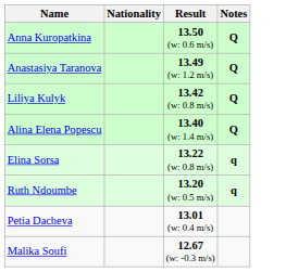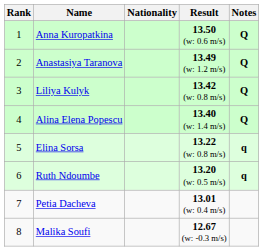 <table class="wikitable sortable" style="text-align:center">
 <tr>
+<th>Rank</th>
 <th>Name</th>
 <th>Nationality</th>
 <th>Result</th>
 <th>Notes</th>
 </tr>
 <tr bgcolor=ccffcc>
+<td>1</td>
 <td align=left><a href='#'>Anna Kuropatkina</a></td>
 <td align=left></td>
 <td><strong>13.50</strong><br><small>(w: 0.6 m/s)</small></td>
 <td><strong>Q</strong></td>
 </tr>
 <tr bgcolor=ccffcc>
+<td>2</td>
 <td align=left><a href='#'>Anastasiya Taranova</a></td>
 <td align=left></td>
 <td><strong>13.49</strong><br><small>(w: 1.2 m/s)</small></td>
 <td><strong>Q</strong></td>
 </tr>
 <tr bgcolor=ccffcc>
+<td>3</td>
 <td align=left><a href='#'>Liliya Kulyk</a></td>
 <td align=left></td>
 <td><strong>13.42</strong><br><small>(w: 0.8 m/s)</small></td>
 <td><strong>Q</strong></td>
 </tr>
 <tr bgcolor=ccffcc>
+<td>4</td>
 <td align=left><a href='#'>Alina Elena Popescu</a></td>
 <td align=left></td>
 <td><strong>13.40</strong><br><small>(w: 1.4 m/s)</small></td>
 <td><strong>Q</strong></td>
 </tr>
 <tr bgcolor=ddffdd>
+<td>5</td>
 <td align=left><a href='#'>Elina Sorsa</a></td>
 <td align=left></td>
 <td><strong>13.22</strong><br><small>(w: 0.8 m/s)</small></td>
 <td><strong>q</strong></td>
 </tr>
 <tr bgcolor=ddffdd>
+<td>6</td>
 <td align=left><a href='#'>Ruth Ndoumbe</a></td>
 <td align=left></td>
 <td><strong>13.20</strong><br><small>(w: 0.5 m/s)</small></td>
 <td><strong>q</strong></td>
 </tr>
 <tr>
+<td>7</td>
 <td align=left><a href='#'>Petia Dacheva</a></td>
 <td align=left></td>
 <td><strong>13.01</strong><br><small>(w: 0.4 m/s)</small></td>
 <td></td>
 </tr>
 <tr>
+<td>8</td>
 <td align=left><a href='#'>Malika Soufi</a></td>
 <td align=left></td>
 <td><strong>12.67</strong><br><small>(w: -0.3 m/s)</small></td>
 <td></td>
 </tr>
 </table>
